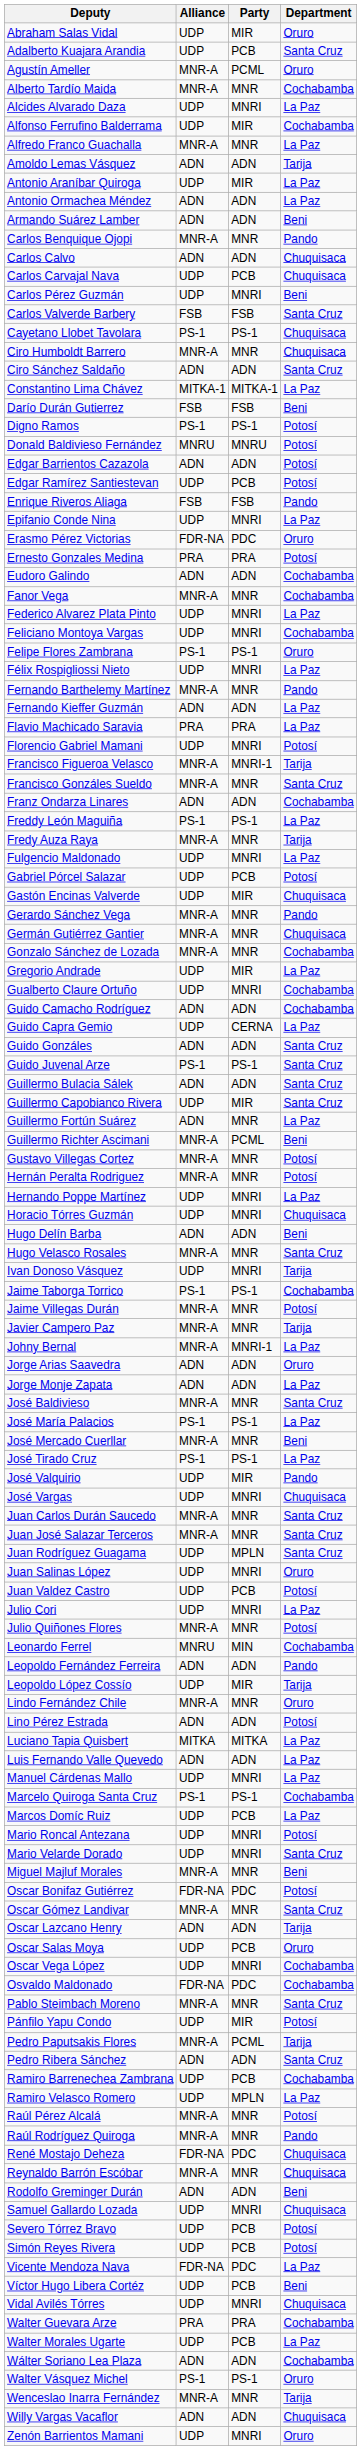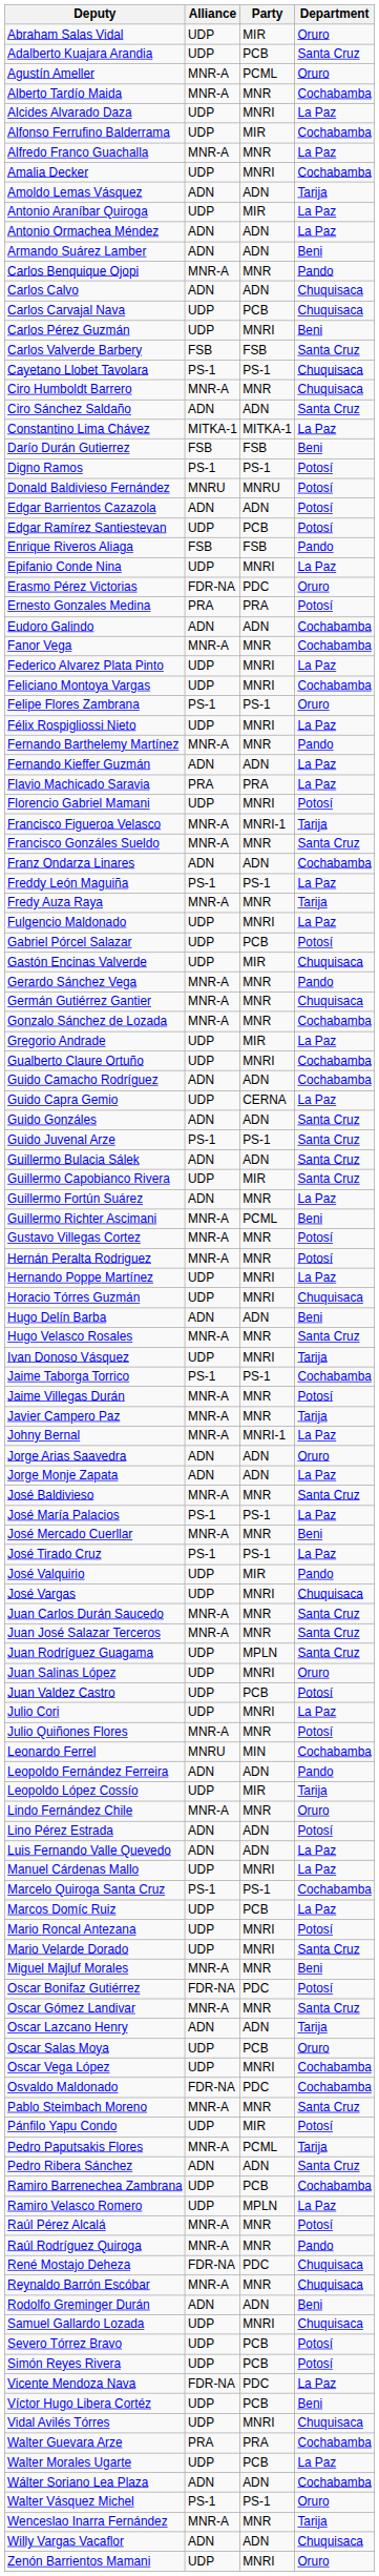 <table class="wikitable">
 <tr>
 <th>Deputy</th>
 <th>Alliance</th>
 <th>Party</th>
 <th>Department</th>
 </tr>
 <tr>
 <td><a href='#'>Abraham Salas Vidal</a></td>
 <td>UDP</td>
 <td>MIR</td>
 <td><a href='#'>Oruro</a></td>
 </tr>
 <tr>
 <td><a href='#'>Adalberto Kuajara Arandia</a></td>
 <td>UDP</td>
 <td>PCB</td>
 <td><a href='#'>Santa Cruz</a></td>
 </tr>
 <tr>
 <td><a href='#'>Agustín Ameller</a></td>
 <td>MNR-A</td>
 <td>PCML</td>
 <td><a href='#'>Oruro</a></td>
 </tr>
 <tr>
 <td><a href='#'>Alberto Tardío Maida</a></td>
 <td>MNR-A</td>
 <td>MNR</td>
 <td><a href='#'>Cochabamba</a></td>
 </tr>
 <tr>
 <td><a href='#'>Alcides Alvarado Daza</a></td>
 <td>UDP</td>
 <td>MNRI</td>
 <td><a href='#'>La Paz</a></td>
 </tr>
 <tr>
 <td><a href='#'>Alfonso Ferrufino Balderrama</a></td>
 <td>UDP</td>
 <td>MIR</td>
 <td><a href='#'>Cochabamba</a></td>
 </tr>
 <tr>
 <td><a href='#'>Alfredo Franco Guachalla</a></td>
 <td>MNR-A</td>
 <td>MNR</td>
 <td><a href='#'>La Paz</a></td>
+</tr>
+<tr>
+<td><a href='#'>Amalia Decker</a></td>
+<td>UDP</td>
+<td>MNRI</td>
+<td><a href='#'>Cochabamba</a></td>
 </tr>
 <tr>
 <td><a href='#'>Amoldo Lemas Vásquez</a></td>
 <td>ADN</td>
 <td>ADN</td>
 <td><a href='#'>Tarija</a></td>
 </tr>
 <tr>
 <td><a href='#'>Antonio Araníbar Quiroga</a></td>
 <td>UDP</td>
 <td>MIR</td>
 <td><a href='#'>La Paz</a></td>
 </tr>
 <tr>
 <td><a href='#'>Antonio Ormachea Méndez</a></td>
 <td>ADN</td>
 <td>ADN</td>
 <td><a href='#'>La Paz</a></td>
 </tr>
 <tr>
 <td><a href='#'>Armando Suárez Lamber</a></td>
 <td>ADN</td>
 <td>ADN</td>
 <td><a href='#'>Beni</a></td>
 </tr>
 <tr>
 <td><a href='#'>Carlos Benquique Ojopi</a></td>
 <td>MNR-A</td>
 <td>MNR</td>
 <td><a href='#'>Pando</a></td>
 </tr>
 <tr>
 <td><a href='#'>Carlos Calvo</a></td>
 <td>ADN</td>
 <td>ADN</td>
 <td><a href='#'>Chuquisaca</a></td>
 </tr>
 <tr>
 <td><a href='#'>Carlos Carvajal Nava</a></td>
 <td>UDP</td>
 <td>PCB</td>
 <td><a href='#'>Chuquisaca</a></td>
 </tr>
 <tr>
 <td><a href='#'>Carlos Pérez Guzmán</a></td>
 <td>UDP</td>
 <td>MNRI</td>
 <td><a href='#'>Beni</a></td>
 </tr>
 <tr>
 <td><a href='#'>Carlos Valverde Barbery</a></td>
 <td>FSB</td>
 <td>FSB</td>
 <td><a href='#'>Santa Cruz</a></td>
 </tr>
 <tr>
 <td><a href='#'>Cayetano Llobet Tavolara</a></td>
 <td>PS-1</td>
 <td>PS-1</td>
 <td><a href='#'>Chuquisaca</a></td>
 </tr>
 <tr>
 <td><a href='#'>Ciro Humboldt Barrero</a></td>
 <td>MNR-A</td>
 <td>MNR</td>
 <td><a href='#'>Chuquisaca</a></td>
 </tr>
 <tr>
 <td><a href='#'>Ciro Sánchez Saldaño</a></td>
 <td>ADN</td>
 <td>ADN</td>
 <td><a href='#'>Santa Cruz</a></td>
 </tr>
 <tr>
 <td><a href='#'>Constantino Lima Chávez</a></td>
 <td>MITKA-1</td>
 <td>MITKA-1</td>
 <td><a href='#'>La Paz</a></td>
 </tr>
 <tr>
 <td><a href='#'>Darío Durán Gutierrez</a></td>
 <td>FSB</td>
 <td>FSB</td>
 <td><a href='#'>Beni</a></td>
 </tr>
 <tr>
 <td><a href='#'>Digno Ramos</a></td>
 <td>PS-1</td>
 <td>PS-1</td>
 <td><a href='#'>Potosí</a></td>
 </tr>
 <tr>
 <td><a href='#'>Donald Baldivieso Fernández</a></td>
 <td>MNRU</td>
 <td>MNRU</td>
 <td><a href='#'>Potosí</a></td>
 </tr>
 <tr>
 <td><a href='#'>Edgar Barrientos Cazazola</a></td>
 <td>ADN</td>
 <td>ADN</td>
 <td><a href='#'>Potosí</a></td>
 </tr>
 <tr>
 <td><a href='#'>Edgar Ramírez Santiestevan</a></td>
 <td>UDP</td>
 <td>PCB</td>
 <td><a href='#'>Potosí</a></td>
 </tr>
 <tr>
 <td><a href='#'>Enrique Riveros Aliaga</a></td>
 <td>FSB</td>
 <td>FSB</td>
 <td><a href='#'>Pando</a></td>
 </tr>
 <tr>
 <td><a href='#'>Epifanio Conde Nina</a></td>
 <td>UDP</td>
 <td>MNRI</td>
 <td><a href='#'>La Paz</a></td>
 </tr>
 <tr>
 <td><a href='#'>Erasmo Pérez Victorias</a></td>
 <td>FDR-NA</td>
 <td>PDC</td>
 <td><a href='#'>Oruro</a></td>
 </tr>
 <tr>
 <td><a href='#'>Ernesto Gonzales Medina</a></td>
 <td>PRA</td>
 <td>PRA</td>
 <td><a href='#'>Potosí</a></td>
 </tr>
 <tr>
 <td><a href='#'>Eudoro Galindo</a></td>
 <td>ADN</td>
 <td>ADN</td>
 <td><a href='#'>Cochabamba</a></td>
 </tr>
 <tr>
 <td><a href='#'>Fanor Vega</a></td>
 <td>MNR-A</td>
 <td>MNR</td>
 <td><a href='#'>Cochabamba</a></td>
 </tr>
 <tr>
 <td><a href='#'>Federico Alvarez Plata Pinto</a></td>
 <td>UDP</td>
 <td>MNRI</td>
 <td><a href='#'>La Paz</a></td>
 </tr>
 <tr>
 <td><a href='#'>Feliciano Montoya Vargas</a></td>
 <td>UDP</td>
 <td>MNRI</td>
 <td><a href='#'>Cochabamba</a></td>
 </tr>
 <tr>
 <td><a href='#'>Felipe Flores Zambrana</a></td>
 <td>PS-1</td>
 <td>PS-1</td>
 <td><a href='#'>Oruro</a></td>
 </tr>
 <tr>
 <td><a href='#'>Félix Rospigliossi Nieto</a></td>
 <td>UDP</td>
 <td>MNRI</td>
 <td><a href='#'>La Paz</a></td>
 </tr>
 <tr>
 <td><a href='#'>Fernando Barthelemy Martínez</a></td>
 <td>MNR-A</td>
 <td>MNR</td>
 <td><a href='#'>Pando</a></td>
 </tr>
 <tr>
 <td><a href='#'>Fernando Kieffer Guzmán</a></td>
 <td>ADN</td>
 <td>ADN</td>
 <td><a href='#'>La Paz</a></td>
 </tr>
 <tr>
 <td><a href='#'>Flavio Machicado Saravia</a></td>
 <td>PRA</td>
 <td>PRA</td>
 <td><a href='#'>La Paz</a></td>
 </tr>
 <tr>
 <td><a href='#'>Florencio Gabriel Mamani</a></td>
 <td>UDP</td>
 <td>MNRI</td>
 <td><a href='#'>Potosí</a></td>
 </tr>
 <tr>
 <td><a href='#'>Francisco Figueroa Velasco</a></td>
 <td>MNR-A</td>
 <td>MNRI-1</td>
 <td><a href='#'>Tarija</a></td>
 </tr>
 <tr>
 <td><a href='#'>Francisco Gonzáles Sueldo</a></td>
 <td>MNR-A</td>
 <td>MNR</td>
 <td><a href='#'>Santa Cruz</a></td>
 </tr>
 <tr>
 <td><a href='#'>Franz Ondarza Linares</a></td>
 <td>ADN</td>
 <td>ADN</td>
 <td><a href='#'>Cochabamba</a></td>
 </tr>
 <tr>
 <td><a href='#'>Freddy León Maguiña</a></td>
 <td>PS-1</td>
 <td>PS-1</td>
 <td><a href='#'>La Paz</a></td>
 </tr>
 <tr>
 <td><a href='#'>Fredy Auza Raya</a></td>
 <td>MNR-A</td>
 <td>MNR</td>
 <td><a href='#'>Tarija</a></td>
 </tr>
 <tr>
 <td><a href='#'>Fulgencio Maldonado</a></td>
 <td>UDP</td>
 <td>MNRI</td>
 <td><a href='#'>La Paz</a></td>
 </tr>
 <tr>
 <td><a href='#'>Gabriel Pórcel Salazar</a></td>
 <td>UDP</td>
 <td>PCB</td>
 <td><a href='#'>Potosí</a></td>
 </tr>
 <tr>
 <td><a href='#'>Gastón Encinas Valverde</a></td>
 <td>UDP</td>
 <td>MIR</td>
 <td><a href='#'>Chuquisaca</a></td>
 </tr>
 <tr>
 <td><a href='#'>Gerardo Sánchez Vega</a></td>
 <td>MNR-A</td>
 <td>MNR</td>
 <td><a href='#'>Pando</a></td>
 </tr>
 <tr>
 <td><a href='#'>Germán Gutiérrez Gantier</a></td>
 <td>MNR-A</td>
 <td>MNR</td>
 <td><a href='#'>Chuquisaca</a></td>
 </tr>
 <tr>
 <td><a href='#'>Gonzalo Sánchez de Lozada</a></td>
 <td>MNR-A</td>
 <td>MNR</td>
 <td><a href='#'>Cochabamba</a></td>
 </tr>
 <tr>
 <td><a href='#'>Gregorio Andrade</a></td>
 <td>UDP</td>
 <td>MIR</td>
 <td><a href='#'>La Paz</a></td>
 </tr>
 <tr>
 <td><a href='#'>Gualberto Claure Ortuño</a></td>
 <td>UDP</td>
 <td>MNRI</td>
 <td><a href='#'>Cochabamba</a></td>
 </tr>
 <tr>
 <td><a href='#'>Guido Camacho Rodríguez</a></td>
 <td>ADN</td>
 <td>ADN</td>
 <td><a href='#'>Cochabamba</a></td>
 </tr>
 <tr>
 <td><a href='#'>Guido Capra Gemio</a></td>
 <td>UDP</td>
 <td>CERNA</td>
 <td><a href='#'>La Paz</a></td>
 </tr>
 <tr>
 <td><a href='#'>Guido Gonzáles</a></td>
 <td>ADN</td>
 <td>ADN</td>
 <td><a href='#'>Santa Cruz</a></td>
 </tr>
 <tr>
 <td><a href='#'>Guido Juvenal Arze</a></td>
 <td>PS-1</td>
 <td>PS-1</td>
 <td><a href='#'>Santa Cruz</a></td>
 </tr>
 <tr>
 <td><a href='#'>Guillermo Bulacia Sálek</a></td>
 <td>ADN</td>
 <td>ADN</td>
 <td><a href='#'>Santa Cruz</a></td>
 </tr>
 <tr>
 <td><a href='#'>Guillermo Capobianco Rivera</a></td>
 <td>UDP</td>
 <td>MIR</td>
 <td><a href='#'>Santa Cruz</a></td>
 </tr>
 <tr>
 <td><a href='#'>Guillermo Fortún Suárez</a></td>
 <td>ADN</td>
 <td>MNR</td>
 <td><a href='#'>La Paz</a></td>
 </tr>
 <tr>
 <td><a href='#'>Guillermo Richter Ascimani</a></td>
 <td>MNR-A</td>
 <td>PCML</td>
 <td><a href='#'>Beni</a></td>
 </tr>
 <tr>
 <td><a href='#'>Gustavo Villegas Cortez</a></td>
 <td>MNR-A</td>
 <td>MNR</td>
 <td><a href='#'>Potosí</a></td>
 </tr>
 <tr>
 <td><a href='#'>Hernán Peralta Rodriguez</a></td>
 <td>MNR-A</td>
 <td>MNR</td>
 <td><a href='#'>Potosí</a></td>
 </tr>
 <tr>
 <td><a href='#'>Hernando Poppe Martínez</a></td>
 <td>UDP</td>
 <td>MNRI</td>
 <td><a href='#'>La Paz</a></td>
 </tr>
 <tr>
 <td><a href='#'>Horacio Tórres Guzmán</a></td>
 <td>UDP</td>
 <td>MNRI</td>
 <td><a href='#'>Chuquisaca</a></td>
 </tr>
 <tr>
 <td><a href='#'>Hugo Delín Barba</a></td>
 <td>ADN</td>
 <td>ADN</td>
 <td><a href='#'>Beni</a></td>
 </tr>
 <tr>
 <td><a href='#'>Hugo Velasco Rosales</a></td>
 <td>MNR-A</td>
 <td>MNR</td>
 <td><a href='#'>Santa Cruz</a></td>
 </tr>
 <tr>
 <td><a href='#'>Ivan Donoso Vásquez</a></td>
 <td>UDP</td>
 <td>MNRI</td>
 <td><a href='#'>Tarija</a></td>
 </tr>
 <tr>
 <td><a href='#'>Jaime Taborga Torrico</a></td>
 <td>PS-1</td>
 <td>PS-1</td>
 <td><a href='#'>Cochabamba</a></td>
 </tr>
 <tr>
 <td><a href='#'>Jaime Villegas Durán</a></td>
 <td>MNR-A</td>
 <td>MNR</td>
 <td><a href='#'>Potosí</a></td>
 </tr>
 <tr>
 <td><a href='#'>Javier Campero Paz</a></td>
 <td>MNR-A</td>
 <td>MNR</td>
 <td><a href='#'>Tarija</a></td>
 </tr>
 <tr>
 <td><a href='#'>Johny Bernal</a></td>
 <td>MNR-A</td>
 <td>MNRI-1</td>
 <td><a href='#'>La Paz</a></td>
 </tr>
 <tr>
 <td><a href='#'>Jorge Arias Saavedra</a></td>
 <td>ADN</td>
 <td>ADN</td>
 <td><a href='#'>Oruro</a></td>
 </tr>
 <tr>
 <td><a href='#'>Jorge Monje Zapata</a></td>
 <td>ADN</td>
 <td>ADN</td>
 <td><a href='#'>La Paz</a></td>
 </tr>
 <tr>
 <td><a href='#'>José Baldivieso</a></td>
 <td>MNR-A</td>
 <td>MNR</td>
 <td><a href='#'>Santa Cruz</a></td>
 </tr>
 <tr>
 <td><a href='#'>José María Palacios</a></td>
 <td>PS-1</td>
 <td>PS-1</td>
 <td><a href='#'>La Paz</a></td>
 </tr>
 <tr>
 <td><a href='#'>José Mercado Cuerllar</a></td>
 <td>MNR-A</td>
 <td>MNR</td>
 <td><a href='#'>Beni</a></td>
 </tr>
 <tr>
 <td><a href='#'>José Tirado Cruz</a></td>
 <td>PS-1</td>
 <td>PS-1</td>
 <td><a href='#'>La Paz</a></td>
 </tr>
 <tr>
 <td><a href='#'>José Valquirio</a></td>
 <td>UDP</td>
 <td>MIR</td>
 <td><a href='#'>Pando</a></td>
 </tr>
 <tr>
 <td><a href='#'>José Vargas</a></td>
 <td>UDP</td>
 <td>MNRI</td>
 <td><a href='#'>Chuquisaca</a></td>
 </tr>
 <tr>
 <td><a href='#'>Juan Carlos Durán Saucedo</a></td>
 <td>MNR-A</td>
 <td>MNR</td>
 <td><a href='#'>Santa Cruz</a></td>
 </tr>
 <tr>
 <td><a href='#'>Juan José Salazar Terceros</a></td>
 <td>MNR-A</td>
 <td>MNR</td>
 <td><a href='#'>Santa Cruz</a></td>
 </tr>
 <tr>
 <td><a href='#'>Juan Rodríguez Guagama</a></td>
 <td>UDP</td>
 <td>MPLN</td>
 <td><a href='#'>Santa Cruz</a></td>
 </tr>
 <tr>
 <td><a href='#'>Juan Salinas López</a></td>
 <td>UDP</td>
 <td>MNRI</td>
 <td><a href='#'>Oruro</a></td>
 </tr>
 <tr>
 <td><a href='#'>Juan Valdez Castro</a></td>
 <td>UDP</td>
 <td>PCB</td>
 <td><a href='#'>Potosí</a></td>
 </tr>
 <tr>
 <td><a href='#'>Julio Cori</a></td>
 <td>UDP</td>
 <td>MNRI</td>
 <td><a href='#'>La Paz</a></td>
 </tr>
 <tr>
 <td><a href='#'>Julio Quiñones Flores</a></td>
 <td>MNR-A</td>
 <td>MNR</td>
 <td><a href='#'>Potosí</a></td>
 </tr>
 <tr>
 <td><a href='#'>Leonardo Ferrel</a></td>
 <td>MNRU</td>
 <td>MIN</td>
 <td><a href='#'>Cochabamba</a></td>
 </tr>
 <tr>
 <td><a href='#'>Leopoldo Fernández Ferreira</a></td>
 <td>ADN</td>
 <td>ADN</td>
 <td><a href='#'>Pando</a></td>
 </tr>
 <tr>
 <td><a href='#'>Leopoldo López Cossío</a></td>
 <td>UDP</td>
 <td>MIR</td>
 <td><a href='#'>Tarija</a></td>
 </tr>
 <tr>
 <td><a href='#'>Lindo Fernández Chile</a></td>
 <td>MNR-A</td>
 <td>MNR</td>
 <td><a href='#'>Oruro</a></td>
 </tr>
 <tr>
 <td><a href='#'>Lino Pérez Estrada</a></td>
 <td>ADN</td>
 <td>ADN</td>
 <td><a href='#'>Potosí</a></td>
 </tr>
 <tr>
-<td><a href='#'>Luciano Tapia Quisbert</a></td>
-<td>MITKA</td>
-<td>MITKA</td>
-<td><a href='#'>La Paz</a></td>
-</tr>
-<tr>
 <td><a href='#'>Luis Fernando Valle Quevedo</a></td>
 <td>ADN</td>
 <td>ADN</td>
 <td><a href='#'>La Paz</a></td>
 </tr>
 <tr>
 <td><a href='#'>Manuel Cárdenas Mallo</a></td>
 <td>UDP</td>
 <td>MNRI</td>
 <td><a href='#'>La Paz</a></td>
 </tr>
 <tr>
 <td><a href='#'>Marcelo Quiroga Santa Cruz</a></td>
 <td>PS-1</td>
 <td>PS-1</td>
 <td><a href='#'>Cochabamba</a></td>
 </tr>
 <tr>
 <td><a href='#'>Marcos Domíc Ruiz</a></td>
 <td>UDP</td>
 <td>PCB</td>
 <td><a href='#'>La Paz</a></td>
 </tr>
 <tr>
 <td><a href='#'>Mario Roncal Antezana</a></td>
 <td>UDP</td>
 <td>MNRI</td>
 <td><a href='#'>Potosí</a></td>
 </tr>
 <tr>
 <td><a href='#'>Mario Velarde Dorado</a></td>
 <td>UDP</td>
 <td>MNRI</td>
 <td><a href='#'>Santa Cruz</a></td>
 </tr>
 <tr>
 <td><a href='#'>Miguel Majluf Morales</a></td>
 <td>MNR-A</td>
 <td>MNR</td>
 <td><a href='#'>Beni</a></td>
 </tr>
 <tr>
 <td><a href='#'>Oscar Bonifaz Gutiérrez</a></td>
 <td>FDR-NA</td>
 <td>PDC</td>
 <td><a href='#'>Potosí</a></td>
 </tr>
 <tr>
 <td><a href='#'>Oscar Gómez Landivar</a></td>
 <td>MNR-A</td>
 <td>MNR</td>
 <td><a href='#'>Santa Cruz</a></td>
 </tr>
 <tr>
 <td><a href='#'>Oscar Lazcano Henry</a></td>
 <td>ADN</td>
 <td>ADN</td>
 <td><a href='#'>Tarija</a></td>
 </tr>
 <tr>
 <td><a href='#'>Oscar Salas Moya</a></td>
 <td>UDP</td>
 <td>PCB</td>
 <td><a href='#'>Oruro</a></td>
 </tr>
 <tr>
 <td><a href='#'>Oscar Vega López</a></td>
 <td>UDP</td>
 <td>MNRI</td>
 <td><a href='#'>Cochabamba</a></td>
 </tr>
 <tr>
 <td><a href='#'>Osvaldo Maldonado</a></td>
 <td>FDR-NA</td>
 <td>PDC</td>
 <td><a href='#'>Cochabamba</a></td>
 </tr>
 <tr>
 <td><a href='#'>Pablo Steimbach Moreno</a></td>
 <td>MNR-A</td>
 <td>MNR</td>
 <td><a href='#'>Santa Cruz</a></td>
 </tr>
 <tr>
 <td><a href='#'>Pánfilo Yapu Condo</a></td>
 <td>UDP</td>
 <td>MIR</td>
 <td><a href='#'>Potosí</a></td>
 </tr>
 <tr>
 <td><a href='#'>Pedro Paputsakis Flores</a></td>
 <td>MNR-A</td>
 <td>PCML</td>
 <td><a href='#'>Tarija</a></td>
 </tr>
 <tr>
 <td><a href='#'>Pedro Ribera Sánchez</a></td>
 <td>ADN</td>
 <td>ADN</td>
 <td><a href='#'>Santa Cruz</a></td>
 </tr>
 <tr>
 <td><a href='#'>Ramiro Barrenechea Zambrana</a></td>
 <td>UDP</td>
 <td>PCB</td>
 <td><a href='#'>Cochabamba</a></td>
 </tr>
 <tr>
 <td><a href='#'>Ramiro Velasco Romero</a></td>
 <td>UDP</td>
 <td>MPLN</td>
 <td><a href='#'>La Paz</a></td>
 </tr>
 <tr>
 <td><a href='#'>Raúl Pérez Alcalá</a></td>
 <td>MNR-A</td>
 <td>MNR</td>
 <td><a href='#'>Potosí</a></td>
 </tr>
 <tr>
 <td><a href='#'>Raúl Rodríguez Quiroga</a></td>
 <td>MNR-A</td>
 <td>MNR</td>
 <td><a href='#'>Pando</a></td>
 </tr>
 <tr>
 <td><a href='#'>René Mostajo Deheza</a></td>
 <td>FDR-NA</td>
 <td>PDC</td>
 <td><a href='#'>Chuquisaca</a></td>
 </tr>
 <tr>
 <td><a href='#'>Reynaldo Barrón Escóbar</a></td>
 <td>MNR-A</td>
 <td>MNR</td>
 <td><a href='#'>Chuquisaca</a></td>
 </tr>
 <tr>
 <td><a href='#'>Rodolfo Greminger Durán</a></td>
 <td>ADN</td>
 <td>ADN</td>
 <td><a href='#'>Beni</a></td>
 </tr>
 <tr>
 <td><a href='#'>Samuel Gallardo Lozada</a></td>
 <td>UDP</td>
 <td>MNRI</td>
 <td><a href='#'>Chuquisaca</a></td>
 </tr>
 <tr>
 <td><a href='#'>Severo Tórrez Bravo</a></td>
 <td>UDP</td>
 <td>PCB</td>
 <td><a href='#'>Potosí</a></td>
 </tr>
 <tr>
 <td><a href='#'>Simón Reyes Rivera</a></td>
 <td>UDP</td>
 <td>PCB</td>
 <td><a href='#'>Potosí</a></td>
 </tr>
 <tr>
 <td><a href='#'>Vicente Mendoza Nava</a></td>
 <td>FDR-NA</td>
 <td>PDC</td>
 <td><a href='#'>La Paz</a></td>
 </tr>
 <tr>
 <td><a href='#'>Víctor Hugo Libera Cortéz</a></td>
 <td>UDP</td>
 <td>PCB</td>
 <td><a href='#'>Beni</a></td>
 </tr>
 <tr>
 <td><a href='#'>Vidal Avilés Tórres</a></td>
 <td>UDP</td>
 <td>MNRI</td>
 <td><a href='#'>Chuquisaca</a></td>
 </tr>
 <tr>
 <td><a href='#'>Walter Guevara Arze</a></td>
 <td>PRA</td>
 <td>PRA</td>
 <td><a href='#'>Cochabamba</a></td>
 </tr>
 <tr>
 <td><a href='#'>Walter Morales Ugarte</a></td>
 <td>UDP</td>
 <td>PCB</td>
 <td><a href='#'>La Paz</a></td>
 </tr>
 <tr>
 <td><a href='#'>Wálter Soriano Lea Plaza</a></td>
 <td>ADN</td>
 <td>ADN</td>
 <td><a href='#'>Cochabamba</a></td>
 </tr>
 <tr>
 <td><a href='#'>Walter Vásquez Michel</a></td>
 <td>PS-1</td>
 <td>PS-1</td>
 <td><a href='#'>Oruro</a></td>
 </tr>
 <tr>
 <td><a href='#'>Wenceslao Inarra Fernández</a></td>
 <td>MNR-A</td>
 <td>MNR</td>
 <td><a href='#'>Tarija</a></td>
 </tr>
 <tr>
 <td><a href='#'>Willy Vargas Vacaflor</a></td>
 <td>ADN</td>
 <td>ADN</td>
 <td><a href='#'>Chuquisaca</a></td>
 </tr>
 <tr>
 <td><a href='#'>Zenón Barrientos Mamani</a></td>
 <td>UDP</td>
 <td>MNRI</td>
 <td><a href='#'>Oruro</a></td>
 </tr>
 </table>
